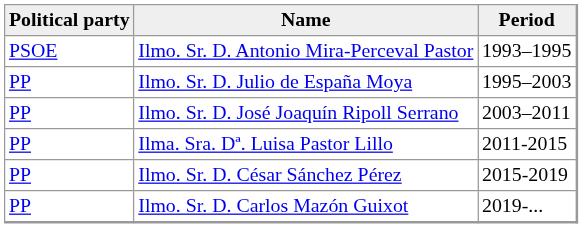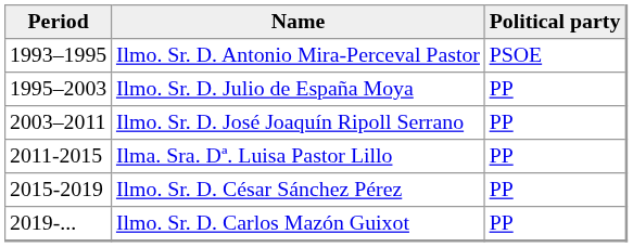 <table align="left" rules="all" cellspacing="0" cellpadding="3" style="border: 1px solid #999; border-right: 2px solid #999; border-bottom:2px solid #999">
 <tr>
+<th style="background:#efefef;">Period</th>
+<th style="background:#efefef;">Name</th>
 <th style="background:#efefef;">Political party</th>
-<th style="background:#efefef;">Name</th>
-<th style="background:#efefef;">Period</th>
 </tr>
 <tr>
+<td align="center">1993–1995</td>
+<td><a href='#'>Ilmo. Sr. D. Antonio Mira-Perceval Pastor</a></td>
 <td><a href='#'>PSOE</a></td>
-<td><a href='#'>Ilmo. Sr. D. Antonio Mira-Perceval Pastor</a></td>
-<td align="center">1993–1995</td>
 </tr>
 <tr>
+<td align="center">1995–2003</td>
+<td><a href='#'>Ilmo. Sr. D. Julio de España Moya</a></td>
 <td><a href='#'>PP</a></td>
-<td><a href='#'>Ilmo. Sr. D. Julio de España Moya</a></td>
-<td align="center">1995–2003</td>
 </tr>
 <tr>
+<td align="left">2003–2011</td>
+<td><a href='#'>Ilmo. Sr. D. José Joaquín Ripoll Serrano</a></td>
 <td><a href='#'>PP</a></td>
-<td><a href='#'>Ilmo. Sr. D. José Joaquín Ripoll Serrano</a></td>
-<td align="left">2003–2011</td>
 </tr>
 <tr>
+<td align="left">2011-2015</td>
+<td><a href='#'>Ilma. Sra. Dª. Luisa Pastor Lillo</a></td>
 <td><a href='#'>PP</a></td>
-<td><a href='#'>Ilma. Sra. Dª. Luisa Pastor Lillo</a></td>
-<td align="left">2011-2015</td>
 </tr>
 <tr>
+<td>2015-2019</td>
+<td><a href='#'>Ilmo. Sr. D. César Sánchez Pérez</a></td>
 <td><a href='#'>PP</a></td>
-<td><a href='#'>Ilmo. Sr. D. César Sánchez Pérez</a></td>
-<td>2015-2019</td>
 </tr>
 <tr>
+<td>2019-...</td>
+<td><a href='#'>Ilmo. Sr. D. Carlos Mazón Guixot</a></td>
 <td><a href='#'>PP</a></td>
-<td><a href='#'>Ilmo. Sr. D. Carlos Mazón Guixot</a></td>
-<td>2019-...</td>
 </tr>
 </table>
